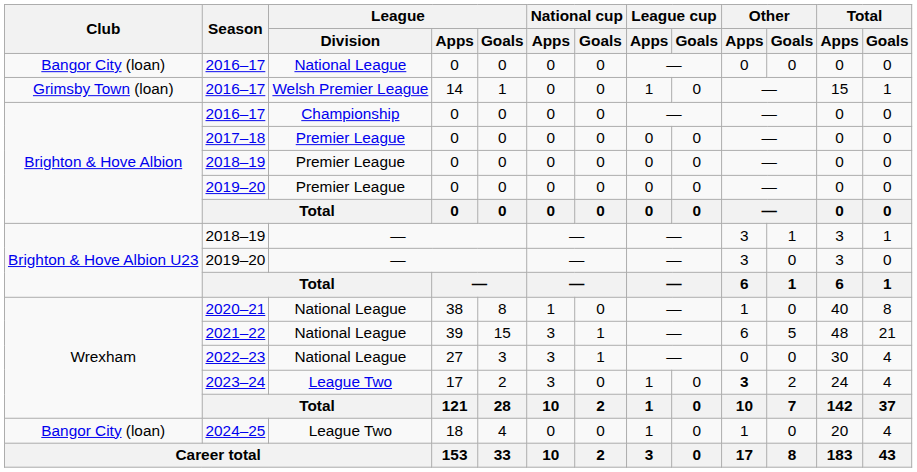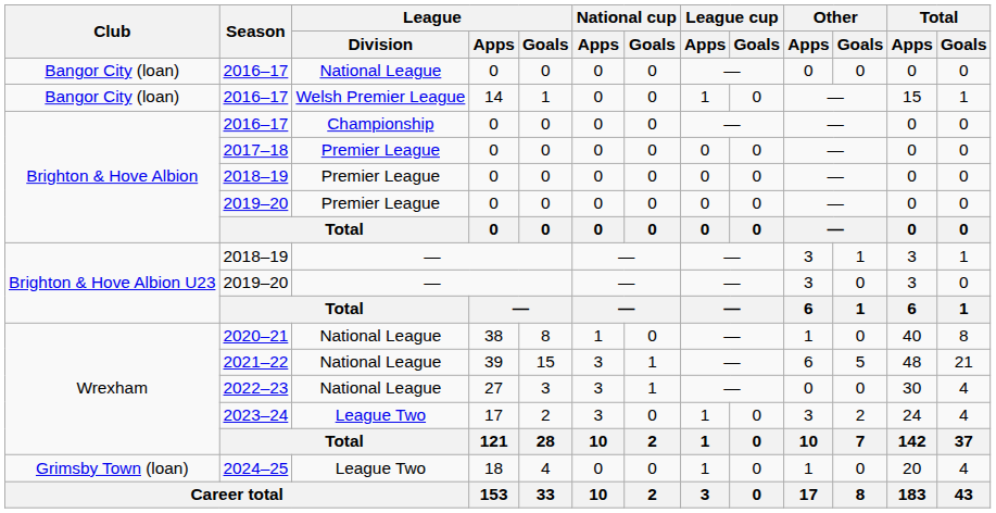 <table class="wikitable" style="text-align:center">
 <tr>
 <th rowspan="2">Club</th>
 <th rowspan="2">Season</th>
 <th colspan="3">League</th>
 <th colspan="2">National cup</th>
 <th colspan="2">League cup</th>
 <th colspan="2">Other</th>
 <th colspan="2">Total</th>
 </tr>
 <tr>
 <th>Division</th>
 <th>Apps</th>
 <th>Goals</th>
 <th>Apps</th>
 <th>Goals</th>
 <th>Apps</th>
 <th>Goals</th>
 <th>Apps</th>
 <th>Goals</th>
 <th>Apps</th>
 <th>Goals</th>
 </tr>
 <tr>
 <td><a href='#'>Bangor City</a> (loan)</td>
 <td><a href='#'>2016–17</a></td>
 <td><a href='#'>National League</a></td>
 <td>0</td>
 <td>0</td>
 <td>0</td>
 <td>0</td>
 <td colspan="2">—</td>
 <td>0</td>
 <td>0</td>
 <td>0</td>
 <td>0</td>
 </tr>
 <tr>
-<td><a href='#'>Grimsby Town</a> (loan)</td>
+<td><a href='#'>Bangor City</a> (loan)</td>
 <td><a href='#'>2016–17</a></td>
 <td><a href='#'>Welsh Premier League</a></td>
 <td>14</td>
 <td>1</td>
 <td>0</td>
 <td>0</td>
 <td>1</td>
 <td>0</td>
 <td colspan="2">—</td>
 <td>15</td>
 <td>1</td>
 </tr>
 <tr>
 <td rowspan="5"><a href='#'>Brighton & Hove Albion</a></td>
 <td><a href='#'>2016–17</a></td>
 <td><a href='#'>Championship</a></td>
 <td>0</td>
 <td>0</td>
 <td>0</td>
 <td>0</td>
 <td colspan="2">—</td>
 <td colspan="2">—</td>
 <td>0</td>
 <td>0</td>
 </tr>
 <tr>
 <td><a href='#'>2017–18</a></td>
 <td><a href='#'>Premier League</a></td>
 <td>0</td>
 <td>0</td>
 <td>0</td>
 <td>0</td>
 <td>0</td>
 <td>0</td>
 <td colspan="2">—</td>
 <td>0</td>
 <td>0</td>
 </tr>
 <tr>
 <td><a href='#'>2018–19</a></td>
 <td>Premier League</td>
 <td>0</td>
 <td>0</td>
 <td>0</td>
 <td>0</td>
 <td>0</td>
 <td>0</td>
 <td colspan="2">—</td>
 <td>0</td>
 <td>0</td>
 </tr>
 <tr>
 <td><a href='#'>2019–20</a></td>
 <td>Premier League</td>
 <td>0</td>
 <td>0</td>
 <td>0</td>
 <td>0</td>
 <td>0</td>
 <td>0</td>
 <td colspan="2">—</td>
 <td>0</td>
 <td>0</td>
 </tr>
 <tr>
 <th colspan=2>Total</th>
 <th>0</th>
 <th>0</th>
 <th>0</th>
 <th>0</th>
 <th>0</th>
 <th>0</th>
 <th colspan="2">—</th>
 <th>0</th>
 <th>0</th>
 </tr>
 <tr>
 <td rowspan="3"><a href='#'>Brighton & Hove Albion U23</a></td>
 <td>2018–19</td>
 <td colspan="3">—</td>
 <td colspan="2">—</td>
 <td colspan="2">—</td>
 <td>3</td>
 <td>1</td>
 <td>3</td>
 <td>1</td>
 </tr>
 <tr>
 <td>2019–20</td>
 <td colspan="3">—</td>
 <td colspan="2">—</td>
 <td colspan="2">—</td>
 <td>3</td>
 <td>0</td>
 <td>3</td>
 <td>0</td>
 </tr>
 <tr>
 <th colspan=2>Total</th>
 <th colspan="2">—</th>
 <th colspan="2">—</th>
 <th colspan="2">—</th>
 <th>6</th>
 <th>1</th>
 <th>6</th>
 <th>1</th>
 </tr>
 <tr>
 <td rowspan="5">Wrexham</td>
 <td><a href='#'>2020–21</a></td>
 <td>National League</td>
 <td>38</td>
 <td>8</td>
 <td>1</td>
 <td>0</td>
 <td colspan="2">—</td>
 <td>1</td>
 <td>0</td>
 <td>40</td>
 <td>8</td>
 </tr>
 <tr>
 <td><a href='#'>2021–22</a></td>
 <td>National League</td>
 <td>39</td>
 <td>15</td>
 <td>3</td>
 <td>1</td>
 <td colspan="2">—</td>
 <td>6</td>
 <td>5</td>
 <td>48</td>
 <td>21</td>
 </tr>
 <tr>
 <td><a href='#'>2022–23</a></td>
 <td>National League</td>
 <td>27</td>
 <td>3</td>
 <td>3</td>
 <td>1</td>
 <td colspan="2">—</td>
 <td>0</td>
 <td>0</td>
 <td>30</td>
 <td>4</td>
 </tr>
 <tr>
 <td><a href='#'>2023–24</a></td>
 <td><a href='#'>League Two</a></td>
 <td>17</td>
 <td>2</td>
 <td>3</td>
 <td>0</td>
 <td>1</td>
 <td>0</td>
-<td><strong>3</strong></td>
+<td>3</td>
 <td>2</td>
 <td>24</td>
 <td>4</td>
 </tr>
 <tr>
 <th colspan="2">Total</th>
 <th>121</th>
 <th>28</th>
 <th>10</th>
 <th>2</th>
 <th>1</th>
 <th>0</th>
 <th>10</th>
 <th>7</th>
 <th>142</th>
 <th>37</th>
 </tr>
 <tr>
-<td><a href='#'>Bangor City</a> (loan)</td>
+<td><a href='#'>Grimsby Town</a> (loan)</td>
 <td><a href='#'>2024–25</a></td>
 <td>League Two</td>
 <td>18</td>
 <td>4</td>
 <td>0</td>
 <td>0</td>
 <td>1</td>
 <td>0</td>
 <td>1</td>
 <td>0</td>
 <td>20</td>
 <td>4</td>
 </tr>
 <tr>
 <th colspan="3">Career total</th>
 <th>153</th>
 <th>33</th>
 <th>10</th>
 <th>2</th>
 <th>3</th>
 <th>0</th>
 <th>17</th>
 <th>8</th>
 <th>183</th>
 <th>43</th>
 </tr>
 </table>
